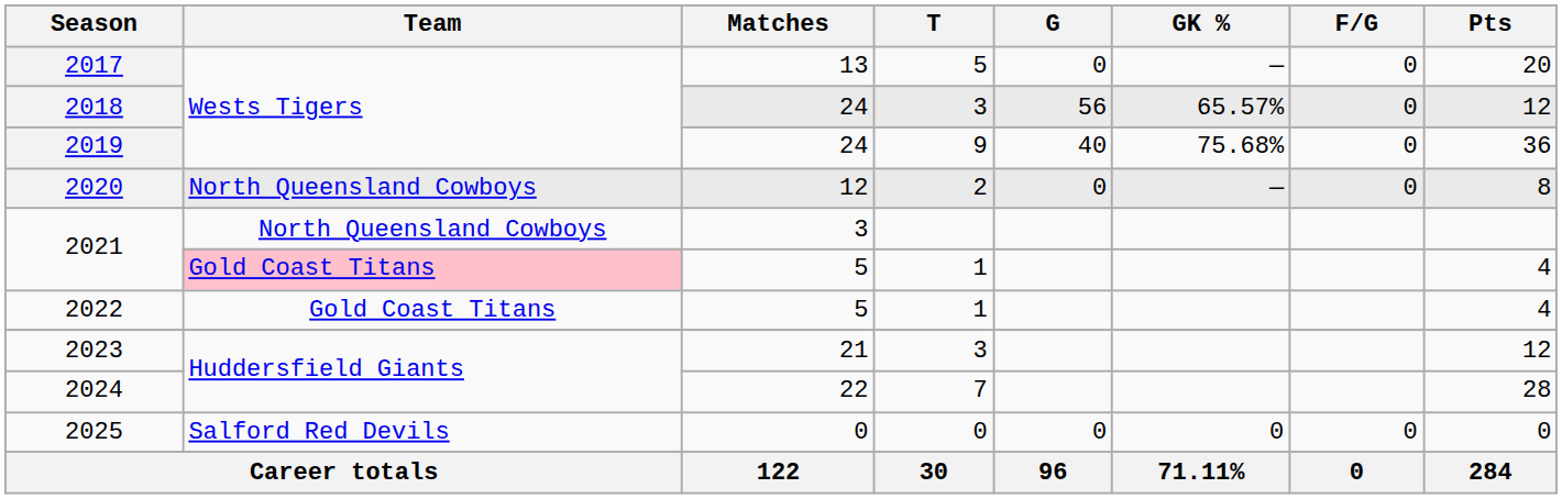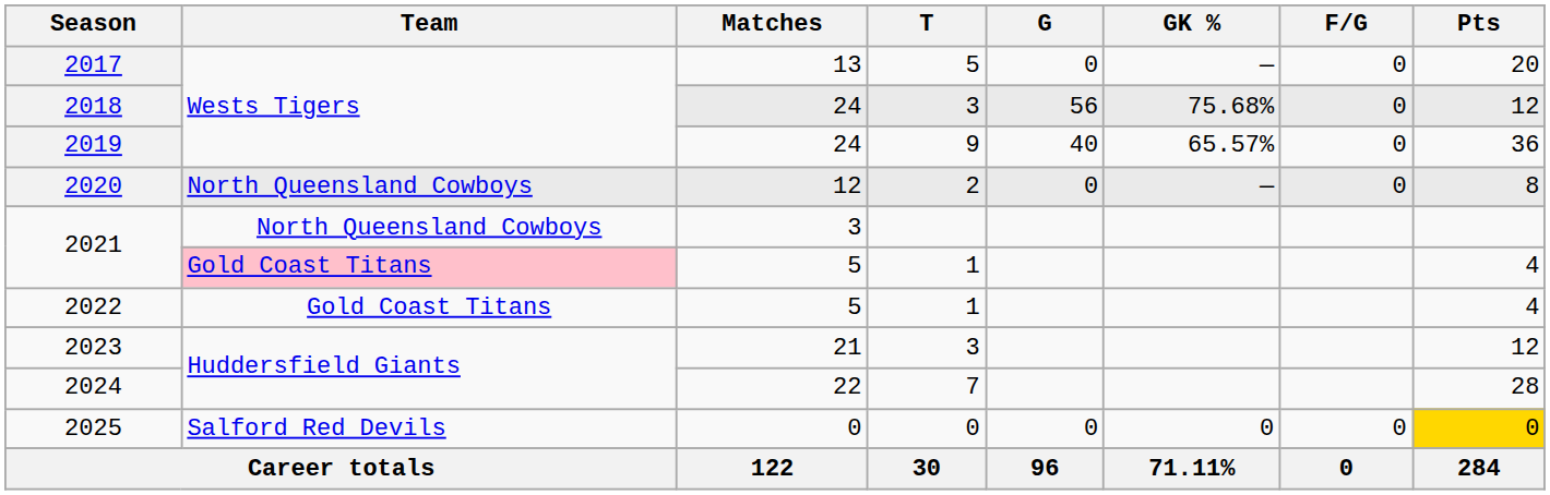 <table class="wikitable sortable"  style="font-size:90%; text-align:center; width:85%;">
 <tr>
 <th width=2%>Season</th>
 <th width=8%>Team</th>
 <th width=2%>Matches</th>
 <th width=2%>T</th>
 <th width=2%>G</th>
 <th width=2%>GK %</th>
 <th width=2%>F/G</th>
 <th width=2%>Pts</th>
 </tr>
 <tr>
 <th scope="row" style="text-align:center; font-weight:normal"><a href='#'>2017</a></th>
 <td rowspan="3" style="text-align:left;"> <a href='#'>Wests Tigers</a></td>
 <td align=right>13</td>
 <td align=right>5</td>
 <td align=right>0</td>
 <td align=right>—</td>
 <td align=right>0</td>
 <td align=right>20</td>
 </tr>
 <tr style="background:#eaeaea;">
 <th scope="row" style="text-align:center; font-weight:normal"><a href='#'>2018</a></th>
 <td align=right>24</td>
 <td align=right>3</td>
 <td align=right>56</td>
-<td align=right>65.57%</td>
+<td align=right>75.68%</td>
 <td align=right>0</td>
 <td align=right>12</td>
 </tr>
 <tr>
 <th scope="row" style="text-align:center; font-weight:normal"><a href='#'>2019</a></th>
 <td align=right>24</td>
 <td align=right>9</td>
 <td align=right>40</td>
-<td align=right>75.68%</td>
+<td align=right>65.57%</td>
 <td align=right>0</td>
 <td align=right>36</td>
 </tr>
 <tr style="background:#eaeaea;">
 <th scope="row" style="text-align:center; font-weight:normal"><a href='#'>2020</a></th>
 <td style="text-align:left;"> <a href='#'>North Queensland Cowboys</a></td>
 <td align=right>12</td>
 <td align=right>2</td>
 <td align=right>0</td>
 <td align=right>—</td>
 <td align=right>0</td>
 <td align=right>8</td>
 </tr>
 <tr>
 <td rowspan="2">2021</td>
 <td> <a href='#'>North Queensland Cowboys</a></td>
 <td align="right">3</td>
 <td align=right></td>
 <td align=right></td>
 <td align=right></td>
 <td align=right></td>
 <td align=right></td>
 </tr>
 <tr>
 <td align="left" style="background: pink;"> <a href='#'>Gold Coast Titans</a></td>
 <td align=right>5</td>
 <td align=right>1</td>
 <td align=right></td>
 <td align=right></td>
 <td align=right></td>
 <td align=right>4</td>
 </tr>
 <tr>
 <td>2022</td>
 <td> <a href='#'>Gold Coast Titans</a></td>
 <td align="right">5</td>
 <td align=right>1</td>
 <td align=right></td>
 <td align=right></td>
 <td align=right></td>
 <td align=right>4</td>
 </tr>
 <tr>
 <td>2023</td>
 <td rowspan="2" align="left"> <a href='#'>Huddersfield Giants</a></td>
 <td align=right>21</td>
 <td align=right>3</td>
 <td align=right></td>
 <td align=right></td>
 <td align=right></td>
 <td align=right>12</td>
 </tr>
 <tr>
 <td>2024</td>
 <td align="right">22</td>
 <td align="right">7</td>
 <td align="right"></td>
 <td align=right></td>
 <td align=right></td>
 <td align=right>28</td>
 </tr>
 <tr>
 <td>2025</td>
 <td align="left"> <a href='#'>Salford Red Devils</a></td>
 <td align=right>0</td>
 <td align=right>0</td>
 <td align=right>0</td>
 <td align=right>0</td>
 <td align=right>0</td>
-<td align=right>0</td>
+<td align=right style="background: gold;">0</td>
 </tr>
 <tr class="sortbottom">
 <th colspan="2"><strong>Career totals</strong></th>
 <th align=right><strong>122</strong></th>
 <th align=right><strong>30</strong></th>
 <th align=right><strong>96</strong></th>
 <th align=right><strong>71.11%</strong></th>
 <th align=right><strong>0</strong></th>
 <th align=right><strong>284</strong></th>
 </tr>
 </table>
